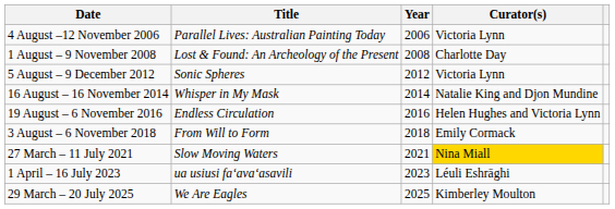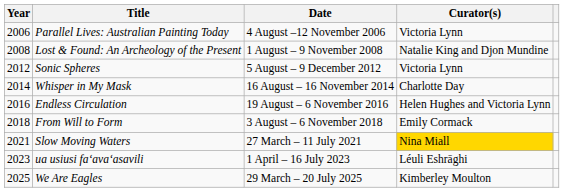 <table class="wikitable">
 <tr>
+<th>Year</th>
+<th>Title</th>
 <th>Date</th>
-<th>Title</th>
-<th>Year</th>
 <th>Curator(s)</th>
 <th></th>
 </tr>
 <tr>
+<td>2006</td>
+<td><em>Parallel Lives: Australian Painting Today</em></td>
 <td>4 August –12 November 2006</td>
-<td><em>Parallel Lives: Australian Painting Today</em></td>
-<td>2006</td>
 <td>Victoria Lynn</td>
 <td></td>
 </tr>
 <tr>
+<td>2008</td>
+<td><em>Lost & Found: An Archeology of the Present</em></td>
 <td>1 August – 9 November 2008</td>
-<td><em>Lost & Found: An Archeology of the Present</em></td>
-<td>2008</td>
+<td>Natalie King and Djon Mundine</td>
+<td></td>
+</tr>
+<tr>
+<td>2012</td>
+<td><em>Sonic Spheres</em></td>
+<td>5 August – 9 December 2012</td>
+<td>Victoria Lynn</td>
+<td></td>
+</tr>
+<tr>
+<td>2014</td>
+<td><em>Whisper in My Mask</em></td>
+<td>16 August – 16 November 2014</td>
 <td>Charlotte Day</td>
 <td></td>
 </tr>
 <tr>
-<td>5 August – 9 December 2012</td>
-<td><em>Sonic Spheres</em></td>
-<td>2012</td>
-<td>Victoria Lynn</td>
-<td></td>
-</tr>
-<tr>
-<td>16 August – 16 November 2014</td>
-<td><em>Whisper in My Mask</em></td>
-<td>2014</td>
-<td>Natalie King and Djon Mundine</td>
-<td></td>
-</tr>
-<tr>
+<td>2016</td>
+<td><em>Endless Circulation</em></td>
 <td>19 August – 6 November 2016</td>
-<td><em>Endless Circulation</em></td>
-<td>2016</td>
 <td>Helen Hughes and Victoria Lynn</td>
 <td></td>
 </tr>
 <tr>
+<td>2018</td>
+<td><em>From Will to Form</em></td>
 <td>3 August – 6 November 2018</td>
-<td><em>From Will to Form</em></td>
-<td>2018</td>
 <td>Emily Cormack</td>
 <td></td>
 </tr>
 <tr>
+<td>2021</td>
+<td><em>Slow Moving Waters</em></td>
 <td>27 March – 11 July 2021</td>
-<td><em>Slow Moving Waters</em></td>
-<td>2021</td>
 <td style="background: gold;">Nina Miall</td>
 <td></td>
 </tr>
 <tr>
+<td>2023</td>
+<td><em>ua usiusi faʻavaʻasavili</em></td>
 <td>1 April – 16 July 2023</td>
-<td><em>ua usiusi faʻavaʻasavili</em></td>
-<td>2023</td>
 <td>Léuli Eshrāghi</td>
 <td></td>
 </tr>
 <tr>
+<td>2025</td>
+<td><em>We Are Eagles</em></td>
 <td>29 March – 20 July 2025</td>
-<td><em>We Are Eagles</em></td>
-<td>2025</td>
 <td>Kimberley Moulton</td>
 <td></td>
 </tr>
 </table>
